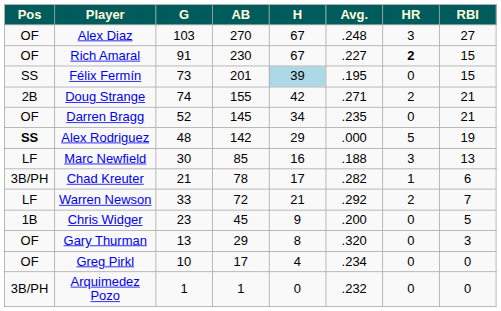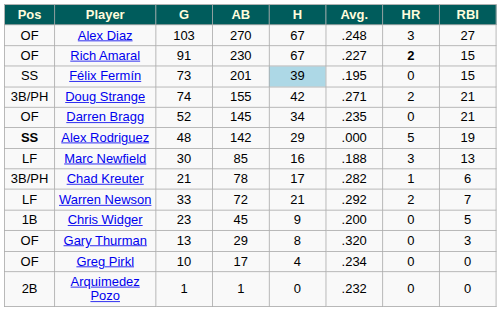 <table class="wikitable sortable">
 <tr>
 <th style=" background:#005c5c; color:#FFFDDD;" width="5%">Pos</th>
 <th style=" background:#005c5c; color:#FFFDDD;" width="16%">Player</th>
 <th style=" background:#005c5c; color:#FFFDDD;" width="9%">G</th>
 <th style=" background:#005c5c; color:#FFFDDD;" width="9%">AB</th>
 <th style=" background:#005c5c; color:#FFFDDD;" width="9%">H</th>
 <th style=" background:#005c5c; color:#FFFDDD;" width="9%">Avg.</th>
 <th style=" background:#005c5c; color:#FFFDDD;" width="9%">HR</th>
 <th style=" background:#005c5c; color:#FFFDDD;" width="9%">RBI</th>
 </tr>
 <tr align="center">
 <td>OF</td>
 <td><a href='#'>Alex Diaz</a></td>
 <td>103</td>
 <td>270</td>
 <td>67</td>
 <td>.248</td>
 <td>3</td>
 <td>27</td>
 </tr>
 <tr align="center">
 <td>OF</td>
 <td><a href='#'>Rich Amaral</a></td>
 <td>91</td>
 <td>230</td>
 <td>67</td>
 <td>.227</td>
 <td><strong>2</strong></td>
 <td>15</td>
 </tr>
 <tr align="center">
 <td>SS</td>
 <td><a href='#'>Félix Fermín</a></td>
 <td>73</td>
 <td>201</td>
 <td style="background: lightblue;">39</td>
 <td>.195</td>
 <td>0</td>
 <td>15</td>
 </tr>
 <tr align="center">
-<td>2B</td>
+<td>3B/PH</td>
 <td><a href='#'>Doug Strange</a></td>
 <td>74</td>
 <td>155</td>
 <td>42</td>
 <td>.271</td>
 <td>2</td>
 <td>21</td>
 </tr>
 <tr align=center>
 <td>OF</td>
 <td><a href='#'>Darren Bragg</a></td>
 <td>52</td>
 <td>145</td>
 <td>34</td>
 <td>.235</td>
 <td>0</td>
 <td>21</td>
 </tr>
 <tr align="center">
 <td><strong>SS</strong></td>
 <td><a href='#'>Alex Rodriguez</a></td>
 <td>48</td>
 <td>142</td>
 <td>29</td>
 <td>.000</td>
 <td>5</td>
 <td>19</td>
 </tr>
 <tr align=center>
 <td>LF</td>
 <td><a href='#'>Marc Newfield</a></td>
 <td>30</td>
 <td>85</td>
 <td>16</td>
 <td>.188</td>
 <td>3</td>
 <td>13</td>
 </tr>
 <tr align=center>
 <td>3B/PH</td>
 <td><a href='#'>Chad Kreuter</a></td>
 <td>21</td>
 <td>78</td>
 <td>17</td>
 <td>.282</td>
 <td>1</td>
 <td>6</td>
 </tr>
 <tr align=center>
 <td>LF</td>
 <td><a href='#'>Warren Newson</a></td>
 <td>33</td>
 <td>72</td>
 <td>21</td>
 <td>.292</td>
 <td>2</td>
 <td>7</td>
 </tr>
 <tr align=center>
 <td>1B</td>
 <td><a href='#'>Chris Widger</a></td>
 <td>23</td>
 <td>45</td>
 <td>9</td>
 <td>.200</td>
 <td>0</td>
 <td>5</td>
 </tr>
 <tr align=center>
 <td>OF</td>
 <td><a href='#'>Gary Thurman</a></td>
 <td>13</td>
 <td>29</td>
 <td>8</td>
 <td>.320</td>
 <td>0</td>
 <td>3</td>
 </tr>
 <tr align=center>
 <td>OF</td>
 <td><a href='#'>Greg Pirkl</a></td>
 <td>10</td>
 <td>17</td>
 <td>4</td>
 <td>.234</td>
 <td>0</td>
 <td>0</td>
 </tr>
 <tr align=center>
-<td>3B/PH</td>
+<td>2B</td>
 <td><a href='#'>Arquimedez Pozo</a></td>
 <td>1</td>
 <td>1</td>
 <td>0</td>
 <td>.232</td>
 <td>0</td>
 <td>0</td>
 </tr>
 </table>
